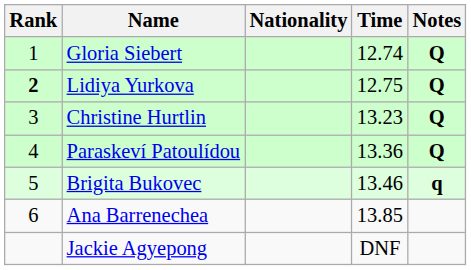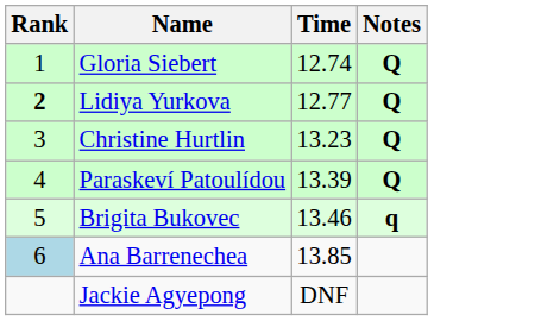 <table class="wikitable sortable" style="text-align:center">
 <tr>
 <th>Rank</th>
 <th>Name</th>
-<th>Nationality</th>
 <th>Time</th>
 <th>Notes</th>
 </tr>
 <tr bgcolor=ccffcc>
 <td>1</td>
 <td align=left><a href='#'>Gloria Siebert</a></td>
-<td align=left></td>
 <td>12.74</td>
 <td><strong>Q</strong></td>
 </tr>
 <tr bgcolor=ccffcc>
 <td><strong>2</strong></td>
 <td align=left><a href='#'>Lidiya Yurkova</a></td>
-<td align=left></td>
-<td>12.75</td>
+<td>12.77</td>
 <td><strong>Q</strong></td>
 </tr>
 <tr bgcolor=ccffcc>
 <td>3</td>
 <td align=left><a href='#'>Christine Hurtlin</a></td>
-<td align=left></td>
 <td>13.23</td>
 <td><strong>Q</strong></td>
 </tr>
 <tr bgcolor=ccffcc>
 <td>4</td>
 <td align=left><a href='#'>Paraskeví Patoulídou</a></td>
-<td align=left></td>
-<td>13.36</td>
+<td>13.39</td>
 <td><strong>Q</strong></td>
 </tr>
 <tr bgcolor=ddffdd>
 <td>5</td>
 <td align=left><a href='#'>Brigita Bukovec</a></td>
-<td align=left></td>
 <td>13.46</td>
 <td><strong>q</strong></td>
 </tr>
 <tr>
-<td>6</td>
+<td style="background: lightblue;">6</td>
 <td align=left><a href='#'>Ana Barrenechea</a></td>
-<td align=left></td>
 <td>13.85</td>
 <td></td>
 </tr>
 <tr>
 <td></td>
 <td align=left><a href='#'>Jackie Agyepong</a></td>
-<td align=left></td>
 <td>DNF</td>
 <td></td>
 </tr>
 </table>
